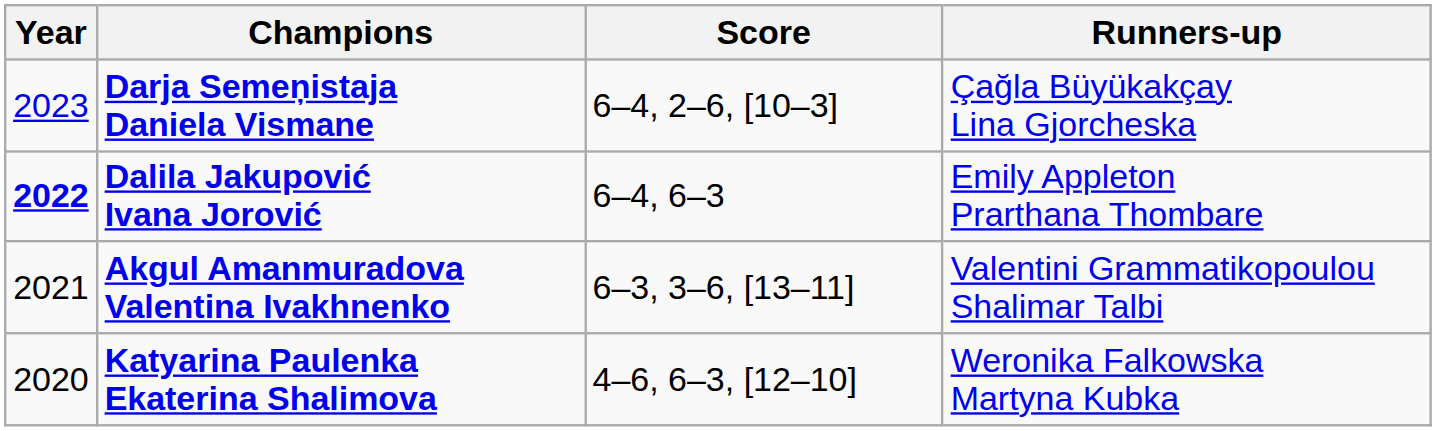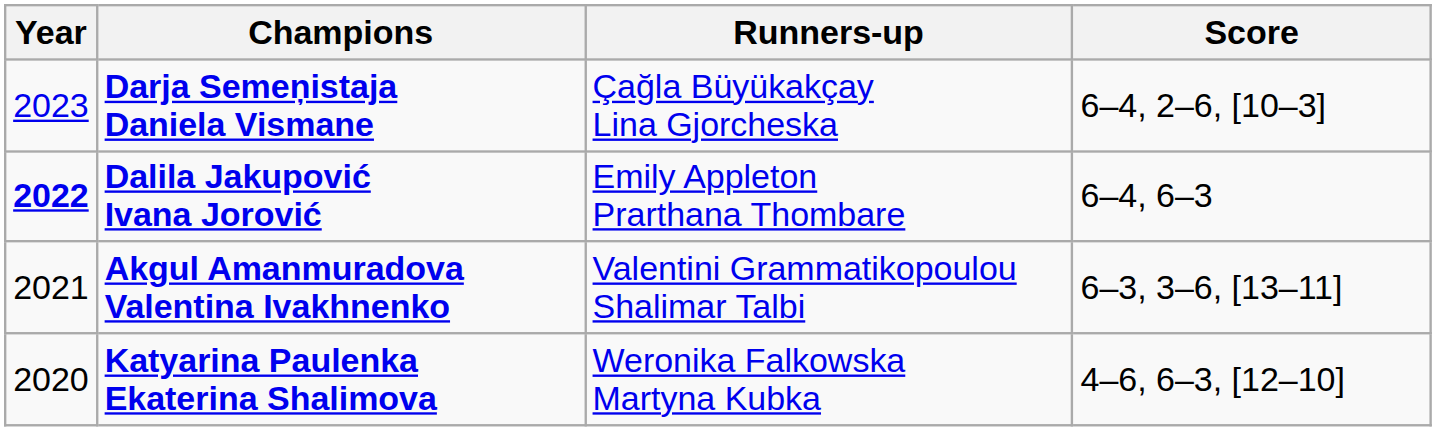 <table class="wikitable" style="font-size:90%">
 <tr>
 <th>Year</th>
 <th width="200">Champions</th>
+<th width="200">Runners-up</th>
 <th width="145">Score</th>
-<th width="200">Runners-up</th>
 </tr>
 <tr>
 <td><a href='#'>2023</a></td>
 <td> <strong><a href='#'>Darja Semeņistaja</a></strong> <br>  <strong><a href='#'>Daniela Vismane</a></strong></td>
+<td> <a href='#'>Çağla Büyükakçay</a> <br>  <a href='#'>Lina Gjorcheska</a></td>
 <td>6–4, 2–6, [10–3]</td>
-<td> <a href='#'>Çağla Büyükakçay</a> <br>  <a href='#'>Lina Gjorcheska</a></td>
 </tr>
 <tr>
 <td><strong><a href='#'>2022</a></strong></td>
 <td> <strong><a href='#'>Dalila Jakupović</a></strong> <br>  <strong><a href='#'>Ivana Jorović</a></strong></td>
+<td> <a href='#'>Emily Appleton</a> <br>  <a href='#'>Prarthana Thombare</a></td>
 <td>6–4, 6–3</td>
-<td> <a href='#'>Emily Appleton</a> <br>  <a href='#'>Prarthana Thombare</a></td>
 </tr>
 <tr>
 <td>2021</td>
 <td> <strong><a href='#'>Akgul Amanmuradova</a></strong> <br>  <strong><a href='#'>Valentina Ivakhnenko</a></strong></td>
+<td> <a href='#'>Valentini Grammatikopoulou</a> <br>  <a href='#'>Shalimar Talbi</a></td>
 <td>6–3, 3–6, [13–11]</td>
-<td> <a href='#'>Valentini Grammatikopoulou</a> <br>  <a href='#'>Shalimar Talbi</a></td>
 </tr>
 <tr>
 <td>2020</td>
 <td> <strong><a href='#'>Katyarina Paulenka</a></strong> <br>  <strong><a href='#'>Ekaterina Shalimova</a></strong></td>
+<td> <a href='#'>Weronika Falkowska</a> <br>  <a href='#'>Martyna Kubka</a></td>
 <td>4–6, 6–3, [12–10]</td>
-<td> <a href='#'>Weronika Falkowska</a> <br>  <a href='#'>Martyna Kubka</a></td>
 </tr>
 </table>
